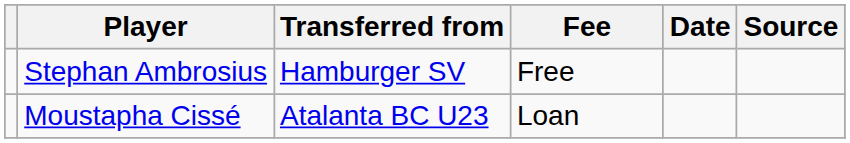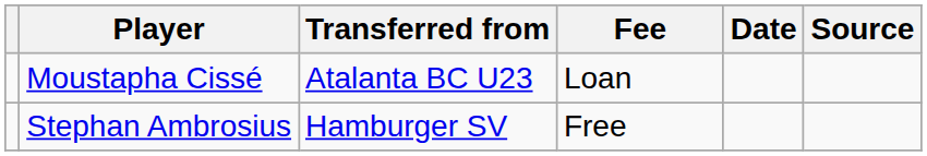 <table class="wikitable plainrowheaders sortable">
 <tr>
 <th></th>
 <th scope="col">Player</th>
 <th>Transferred from</th>
 <th style="width: 80px;">Fee</th>
 <th scope="col">Date</th>
 <th scope="col">Source</th>
 </tr>
 <tr>
 <td align="center"></td>
+<td> <a href='#'>Moustapha Cissé</a></td>
+<td> <a href='#'>Atalanta BC U23</a></td>
+<td>Loan</td>
+<td></td>
+<td></td>
+</tr>
+<tr>
+<td align="center"></td>
 <td> <a href='#'>Stephan Ambrosius</a></td>
 <td> <a href='#'>Hamburger SV</a></td>
 <td>Free</td>
 <td></td>
 <td></td>
 </tr>
-<tr>
-<td align="center"></td>
-<td> <a href='#'>Moustapha Cissé</a></td>
-<td> <a href='#'>Atalanta BC U23</a></td>
-<td>Loan</td>
-<td></td>
-<td></td>
-</tr>
 </table>
